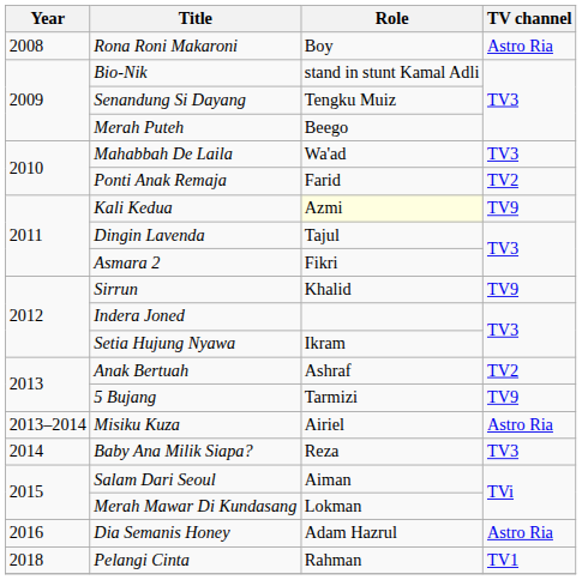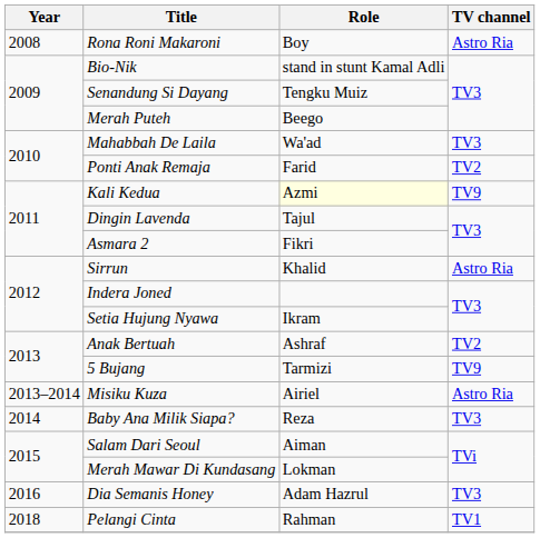 <table class="wikitable">
 <tr>
 <th>Year</th>
 <th>Title</th>
 <th>Role</th>
 <th>TV channel</th>
 </tr>
 <tr>
 <td>2008</td>
 <td><em>Rona Roni Makaroni</em></td>
 <td>Boy</td>
 <td><a href='#'>Astro Ria</a></td>
 </tr>
 <tr>
 <td rowspan="3">2009</td>
 <td><em>Bio-Nik</em></td>
 <td>stand in stunt Kamal Adli</td>
 <td rowspan="3"><a href='#'>TV3</a></td>
 </tr>
 <tr>
 <td><em>Senandung Si Dayang</em></td>
 <td>Tengku Muiz</td>
 </tr>
 <tr>
 <td><em>Merah Puteh</em></td>
 <td>Beego</td>
 </tr>
 <tr>
 <td rowspan="2">2010</td>
 <td><em>Mahabbah De Laila</em></td>
 <td>Wa'ad</td>
 <td><a href='#'>TV3</a></td>
 </tr>
 <tr>
 <td><em>Ponti Anak Remaja</em></td>
 <td>Farid</td>
 <td><a href='#'>TV2</a></td>
 </tr>
 <tr>
 <td rowspan="3">2011</td>
 <td><em>Kali Kedua</em></td>
 <td style="background: lightyellow;">Azmi</td>
 <td><a href='#'>TV9</a></td>
 </tr>
 <tr>
 <td><em>Dingin Lavenda</em></td>
 <td>Tajul</td>
 <td rowspan="2"><a href='#'>TV3</a></td>
 </tr>
 <tr>
 <td><em>Asmara 2</em></td>
 <td>Fikri</td>
 </tr>
 <tr>
 <td rowspan="3">2012</td>
 <td><em>Sirrun</em></td>
 <td>Khalid</td>
-<td><a href='#'>TV9</a></td>
+<td><a href='#'>Astro Ria</a></td>
 </tr>
 <tr>
 <td><em>Indera Joned</em></td>
 <td></td>
 <td rowspan="2"><a href='#'>TV3</a></td>
 </tr>
 <tr>
 <td><em>Setia Hujung Nyawa</em></td>
 <td>Ikram</td>
 </tr>
 <tr>
 <td rowspan="2">2013</td>
 <td><em>Anak Bertuah</em></td>
 <td>Ashraf</td>
 <td><a href='#'>TV2</a></td>
 </tr>
 <tr>
 <td><em>5 Bujang</em></td>
 <td>Tarmizi</td>
 <td><a href='#'>TV9</a></td>
 </tr>
 <tr>
 <td>2013–2014</td>
 <td><em>Misiku Kuza</em></td>
 <td>Airiel</td>
 <td><a href='#'>Astro Ria</a></td>
 </tr>
 <tr>
 <td>2014</td>
 <td><em>Baby Ana Milik Siapa?</em></td>
 <td>Reza</td>
 <td><a href='#'>TV3</a></td>
 </tr>
 <tr>
 <td rowspan="2">2015</td>
 <td><em>Salam Dari Seoul</em></td>
 <td>Aiman</td>
 <td rowspan="2"><a href='#'>TVi</a></td>
 </tr>
 <tr>
 <td><em>Merah Mawar Di Kundasang</em></td>
 <td>Lokman</td>
 </tr>
 <tr>
 <td>2016</td>
 <td><em>Dia Semanis Honey</em></td>
 <td>Adam Hazrul</td>
-<td><a href='#'>Astro Ria</a></td>
+<td><a href='#'>TV3</a></td>
 </tr>
 <tr>
 <td>2018</td>
 <td><em>Pelangi Cinta</em></td>
 <td>Rahman</td>
 <td><a href='#'>TV1</a></td>
 </tr>
 <tr>
 </tr>
 </table>
